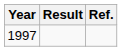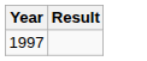 <table class = "wikitable sortable">
 <tr>
 <th>Year</th>
 <th>Result</th>
-<th>Ref.</th>
 </tr>
 <tr>
 <td>1997</td>
 <td></td>
-<td></td>
 </tr>
 </table>
